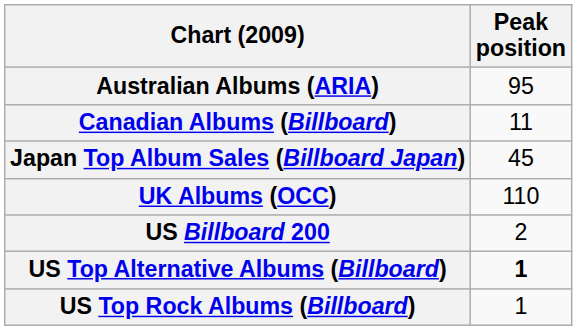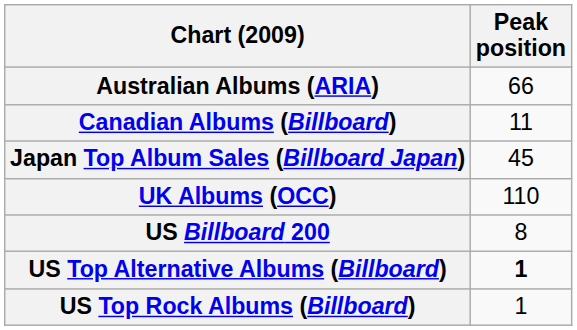 <table class="wikitable sortable plainrowheaders" style="text-align:center">
 <tr>
 <th>Chart (2009)</th>
 <th>Peak<br>position</th>
 </tr>
 <tr>
 <th scope="row">Australian Albums (<a href='#'>ARIA</a>)</th>
-<td>95</td>
+<td>66</td>
 </tr>
 <tr>
 <th scope="row"><a href='#'>Canadian Albums</a> (<em><a href='#'>Billboard</a></em>)</th>
 <td>11</td>
 </tr>
 <tr>
 <th scope="row">Japan <a href='#'>Top Album Sales</a> (<em><a href='#'>Billboard Japan</a></em>)</th>
 <td>45</td>
 </tr>
 <tr>
 <th scope="row"><a href='#'>UK Albums</a> (<a href='#'>OCC</a>)</th>
 <td>110</td>
 </tr>
 <tr>
 <th scope="row">US <a href='#'><em>Billboard</em> 200</a></th>
-<td>2</td>
+<td>8</td>
 </tr>
 <tr>
 <th scope="row">US <a href='#'>Top Alternative Albums</a> (<em><a href='#'>Billboard</a></em>)</th>
 <td><strong>1</strong></td>
 </tr>
 <tr>
 <th scope="row">US <a href='#'>Top Rock Albums</a> (<em><a href='#'>Billboard</a></em>)</th>
 <td>1</td>
 </tr>
 </table>
